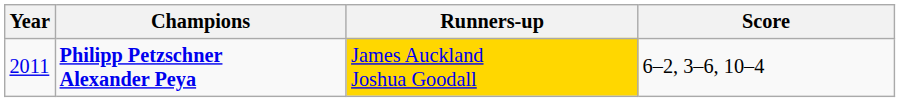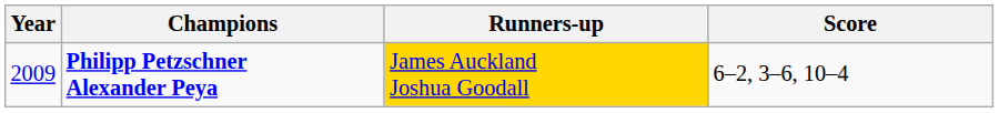 <table class="wikitable" style="font-size:90%">
 <tr>
 <th>Year</th>
 <th width="200">Champions</th>
 <th width="200">Runners-up</th>
 <th width="175">Score</th>
 </tr>
 <tr>
-<td><a href='#'>2011</a></td>
+<td><a href='#'>2009</a></td>
 <td> <strong><a href='#'>Philipp Petzschner</a></strong><br> <strong><a href='#'>Alexander Peya</a></strong></td>
 <td style="background: gold;"> <a href='#'>James Auckland</a><br> <a href='#'>Joshua Goodall</a></td>
 <td>6–2, 3–6, 10–4</td>
 </tr>
 </table>
